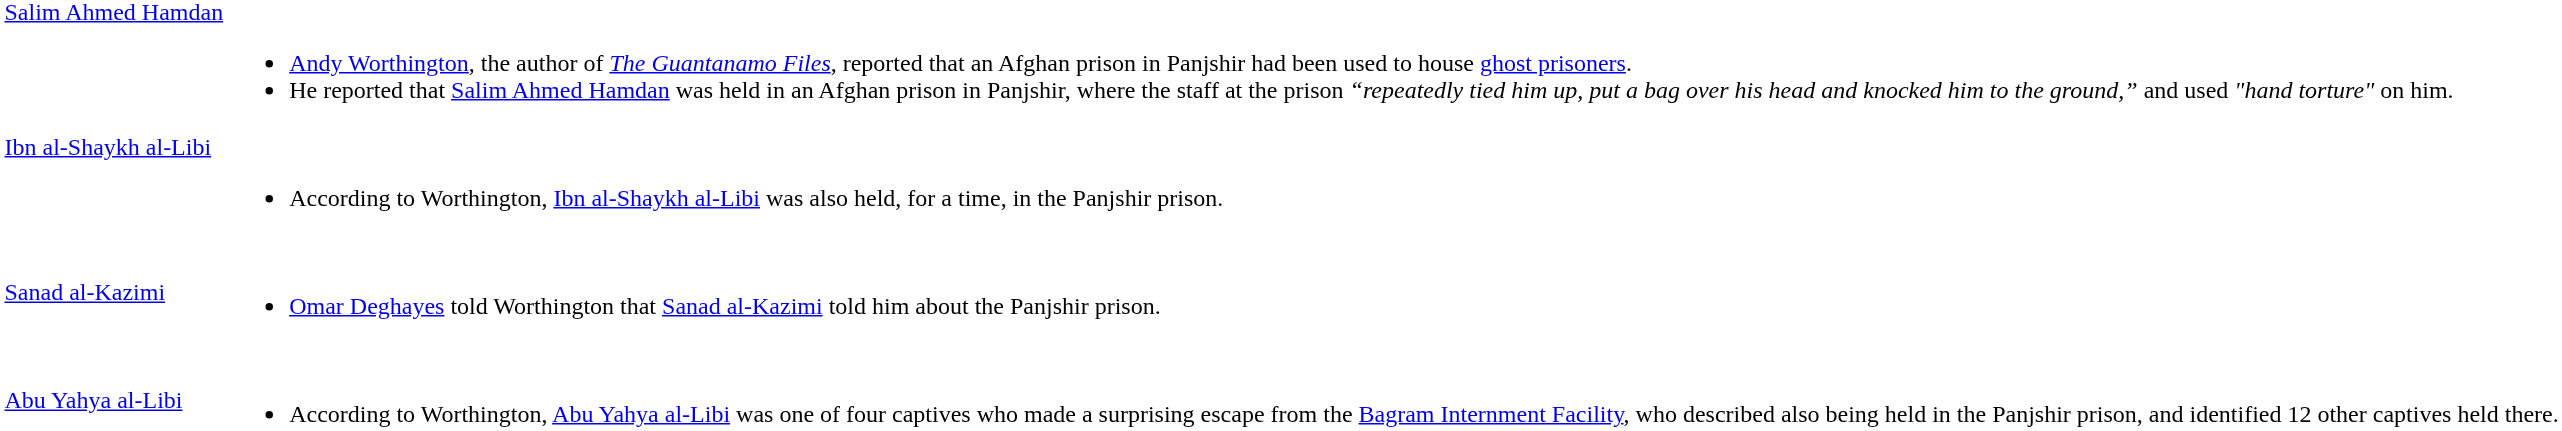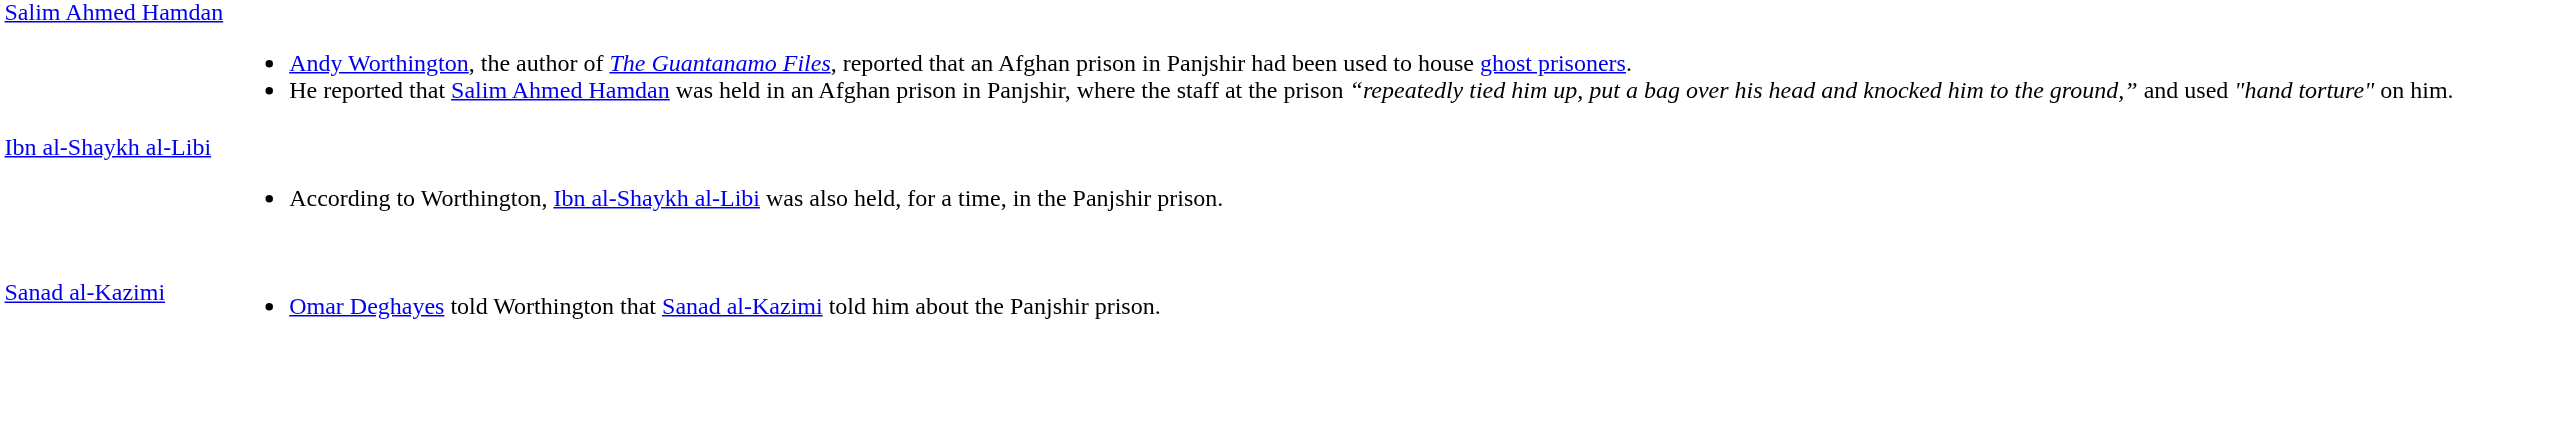 <table>
 <tr>
 <td valign="top"><a href='#'>Salim Ahmed Hamdan</a></td>
 <td><br><ul><li><a href='#'>Andy Worthington</a>, the author of <em><a href='#'>The Guantanamo Files</a></em>, reported that an Afghan prison in Panjshir had been used to house <a href='#'>ghost prisoners</a>.</li><li>He reported that <a href='#'>Salim Ahmed Hamdan</a> was held in an Afghan prison in Panjshir, where the staff at the prison <em>“repeatedly tied him up, put a bag over his head and knocked him to the ground,”</em> and used <em>"hand torture"</em> on him.</li></ul></td>
 </tr>
 <tr>
 <td valign="top"><a href='#'>Ibn al-Shaykh al-Libi</a></td>
 <td><br><ul><li>According to Worthington, <a href='#'>Ibn al-Shaykh al-Libi</a> was also held, for a time, in the Panjshir prison.</li></ul></td>
 </tr>
 <tr>
 <td><a href='#'>Sanad al-Kazimi</a></td>
 <td><br><ul><li><a href='#'>Omar Deghayes</a> told Worthington that <a href='#'>Sanad al-Kazimi</a> told him about the Panjshir prison.</li></ul></td>
 </tr>
-<tr>
-<td><a href='#'>Abu Yahya al-Libi</a></td>
-<td><br><ul><li>According to Worthington, <a href='#'>Abu Yahya al-Libi</a> was one of four captives who made a surprising escape from the <a href='#'>Bagram Internment Facility</a>, who described also being held in the Panjshir prison, and identified 12 other captives held there.</li></ul></td>
-</tr>
 </table>
